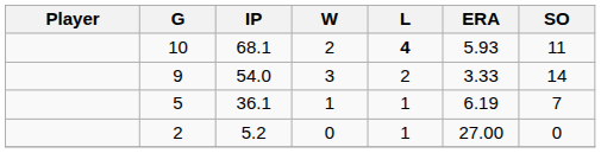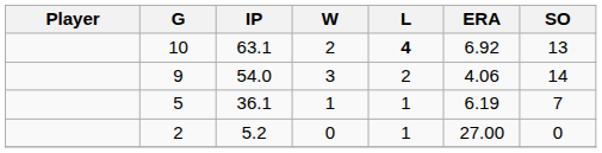 <table class="wikitable sortable">
 <tr>
 <th bgcolor="#DDDDFF" width="16%">Player</th>
 <th bgcolor="#DDDDFF" width="9%">G</th>
 <th bgcolor="#DDDDFF" width="9%">IP</th>
 <th bgcolor="#DDDDFF" width="9%">W</th>
 <th bgcolor="#DDDDFF" width="9%">L</th>
 <th bgcolor="#DDDDFF" width="9%">ERA</th>
 <th bgcolor="#DDDDFF" width="9%">SO</th>
 </tr>
 <tr align="center">
 <td></td>
 <td>10</td>
-<td>68.1</td>
+<td>63.1</td>
 <td>2</td>
 <td><strong>4</strong></td>
-<td>5.93</td>
-<td>11</td>
+<td>6.92</td>
+<td>13</td>
 </tr>
 <tr align="center">
 <td></td>
 <td>9</td>
 <td>54.0</td>
 <td>3</td>
 <td>2</td>
-<td>3.33</td>
+<td>4.06</td>
 <td>14</td>
 </tr>
 <tr align="center">
 <td></td>
 <td>5</td>
 <td>36.1</td>
 <td>1</td>
 <td>1</td>
 <td>6.19</td>
 <td>7</td>
 </tr>
 <tr align="center">
 <td></td>
 <td>2</td>
 <td>5.2</td>
 <td>0</td>
 <td>1</td>
 <td>27.00</td>
 <td>0</td>
 </tr>
 <tr align="center">
 </tr>
 </table>
